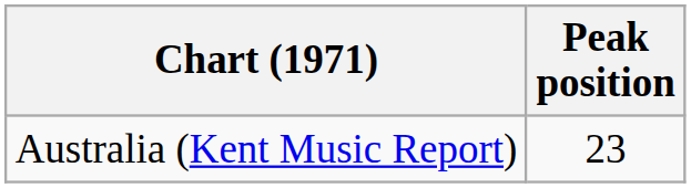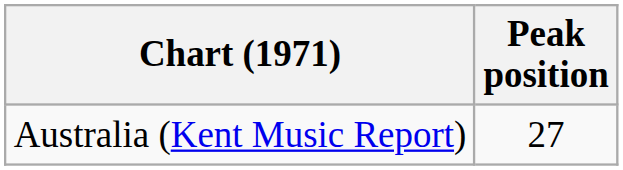 <table class="wikitable">
 <tr>
 <th>Chart (1971)</th>
 <th>Peak<br>position</th>
 </tr>
 <tr>
 <td>Australia (<a href='#'>Kent Music Report</a>)</td>
-<td style="text-align:center;">23</td>
+<td style="text-align:center;">27</td>
 </tr>
 </table>
